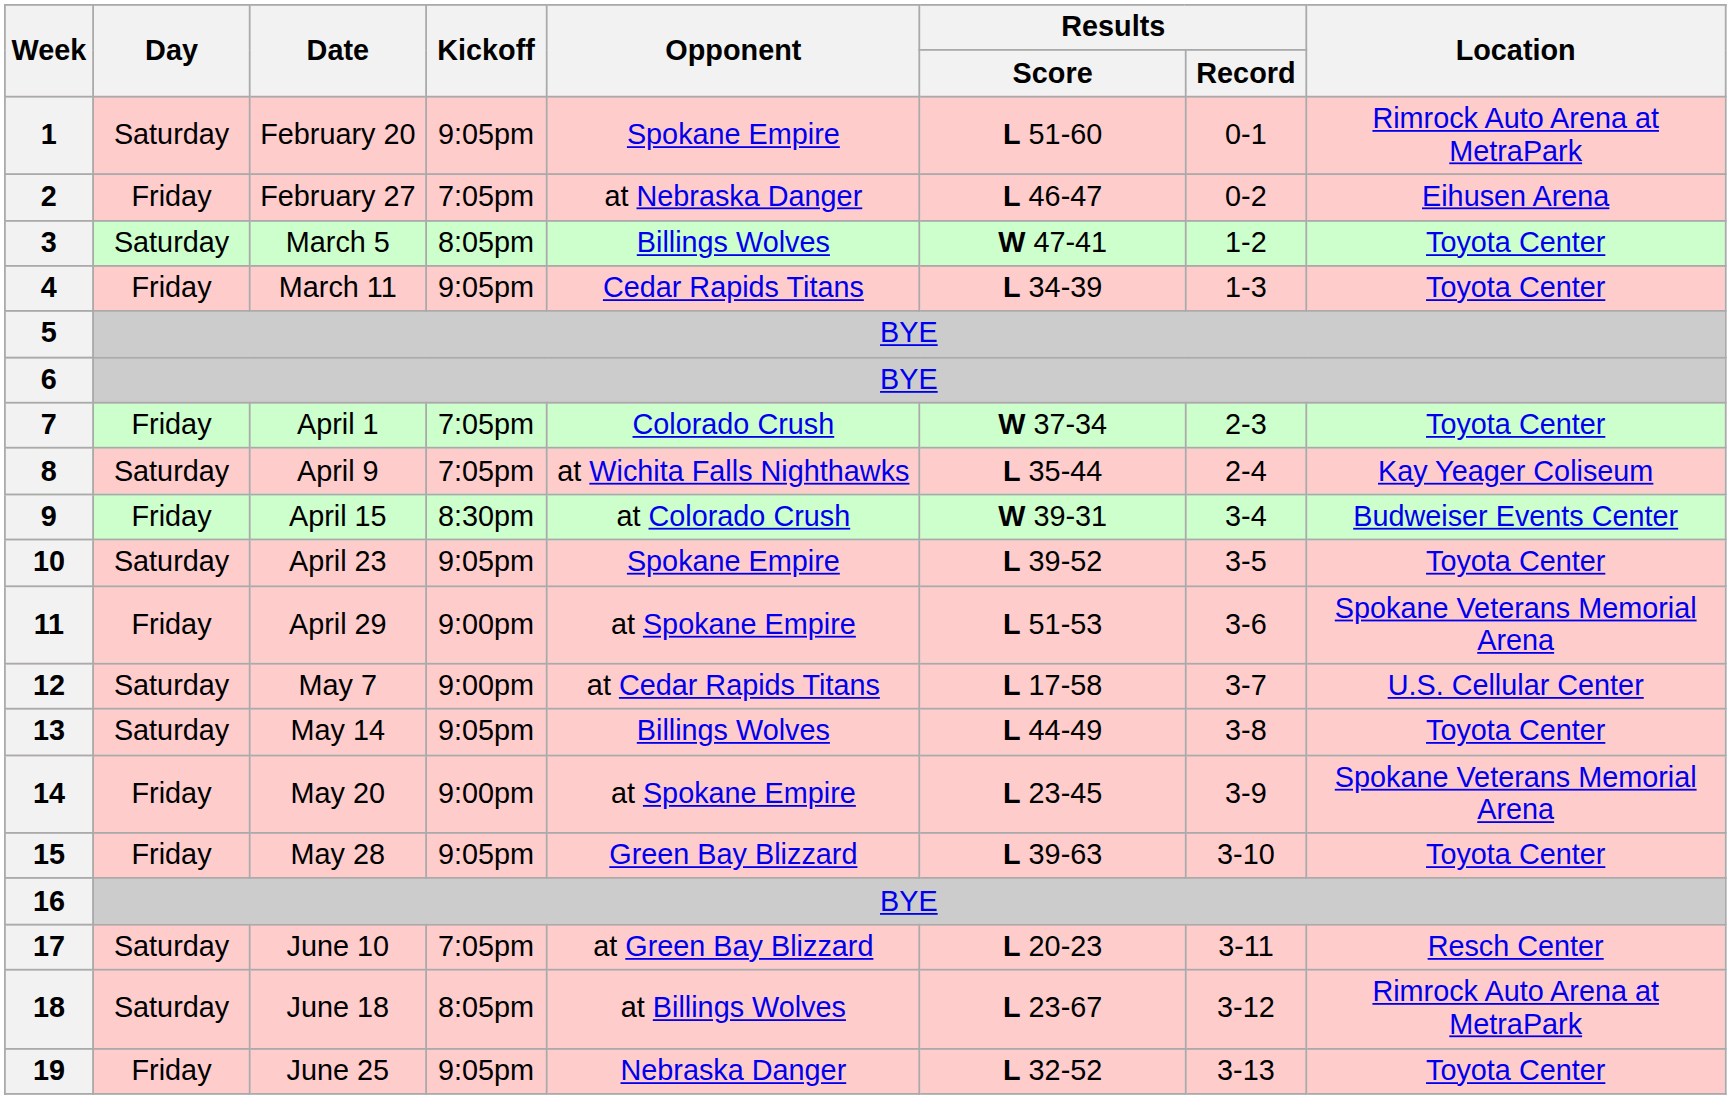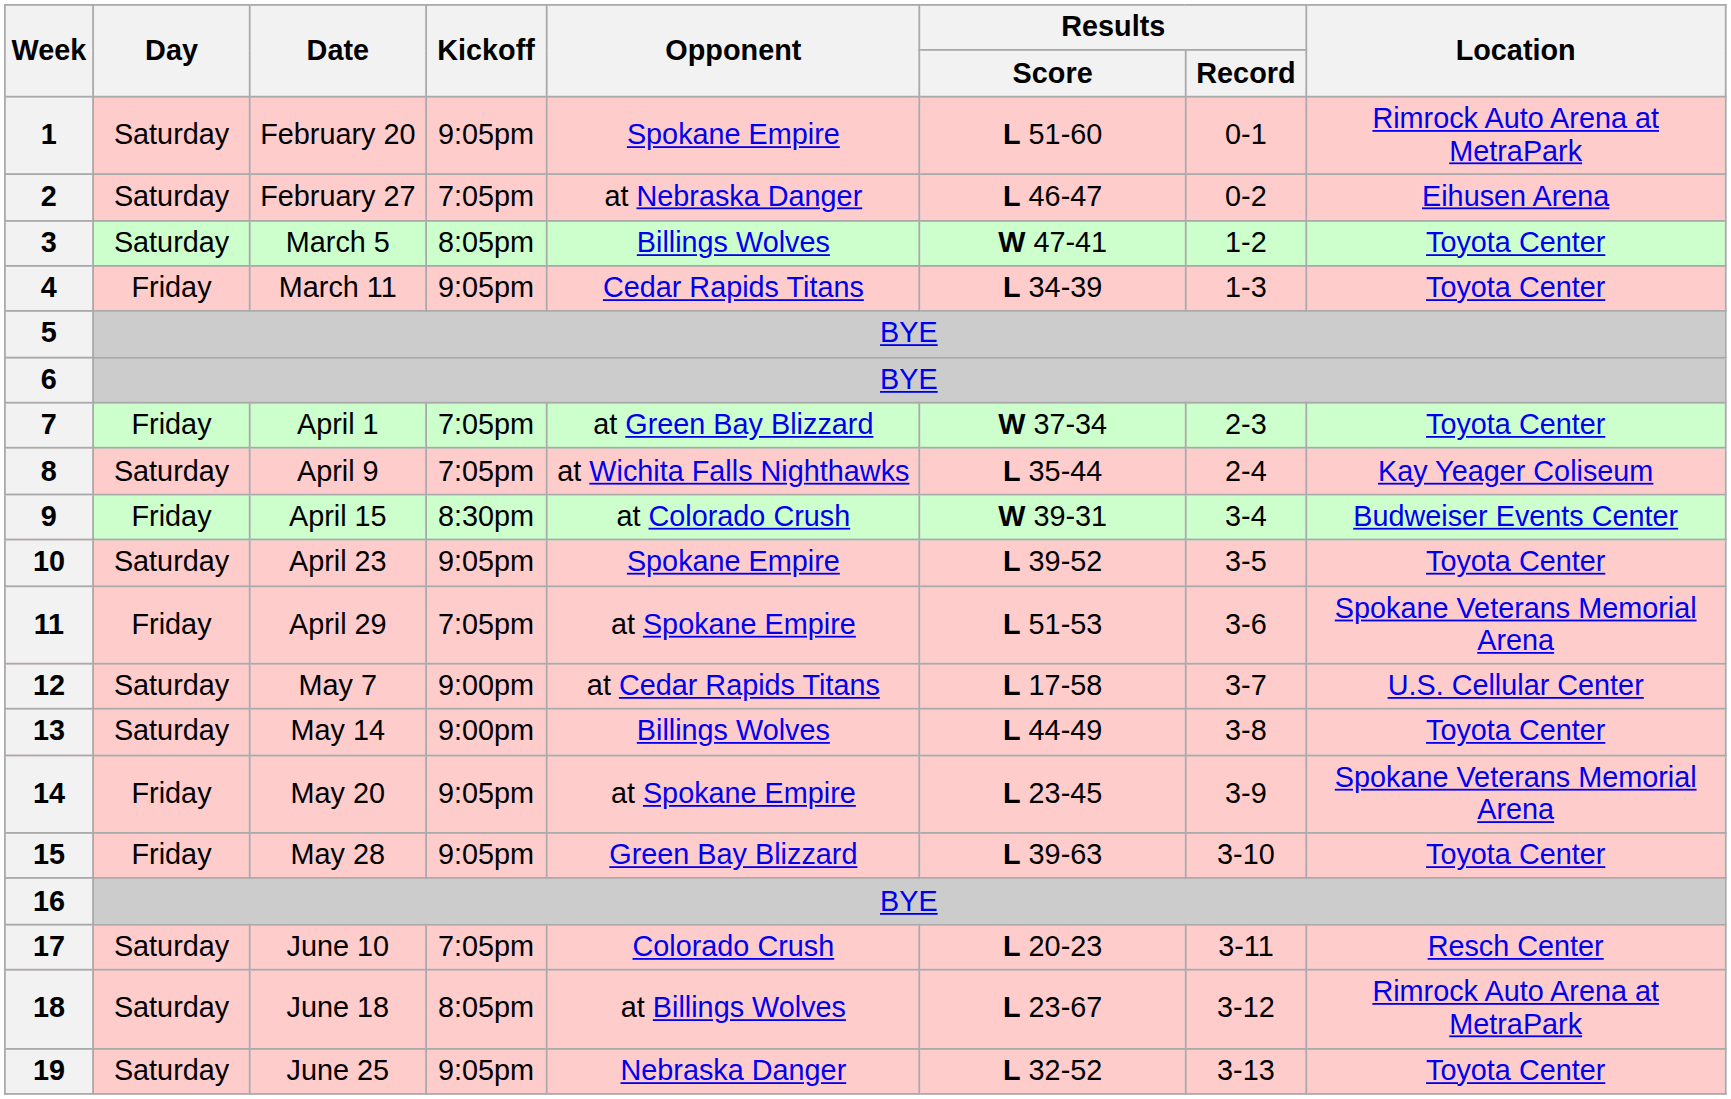 <table class="wikitable">
 <tr>
 <th rowspan="2" width="40">Week</th>
 <th rowspan="2" width="80">Day</th>
 <th rowspan="2" width="90">Date</th>
 <th rowspan="2" width="60">Kickoff</th>
 <th rowspan="2" width="200">Opponent</th>
 <th colspan="2" width="200">Results</th>
 <th rowspan="2" width="225">Location</th>
 </tr>
 <tr>
 <th width="140">Score</th>
 <th width="60">Record</th>
 </tr>
 <tr align="center" bgcolor="#FFCCCC">
 <th>1</th>
 <td>Saturday</td>
 <td>February 20</td>
 <td>9:05pm</td>
 <td><a href='#'>Spokane Empire</a></td>
 <td><strong>L</strong> 51-60</td>
 <td>0-1</td>
 <td><a href='#'>Rimrock Auto Arena at MetraPark</a></td>
 </tr>
 <tr align="center" bgcolor="#FFCCCC">
 <th>2</th>
-<td>Friday</td>
+<td>Saturday</td>
 <td>February 27</td>
 <td>7:05pm</td>
 <td>at <a href='#'>Nebraska Danger</a></td>
 <td><strong>L</strong> 46-47</td>
 <td>0-2</td>
 <td><a href='#'>Eihusen Arena</a></td>
 </tr>
 <tr align="center" bgcolor="#CCFFCC">
 <th>3</th>
 <td>Saturday</td>
 <td>March 5</td>
 <td>8:05pm</td>
 <td><a href='#'>Billings Wolves</a></td>
 <td><strong>W</strong> 47-41</td>
 <td>1-2</td>
 <td><a href='#'>Toyota Center</a></td>
 </tr>
 <tr align="center" bgcolor="#FFCCCC">
 <th>4</th>
 <td>Friday</td>
 <td>March 11</td>
 <td>9:05pm</td>
 <td><a href='#'>Cedar Rapids Titans</a></td>
 <td><strong>L</strong> 34-39</td>
 <td>1-3</td>
 <td><a href='#'>Toyota Center</a></td>
 </tr>
 <tr align="center" bgcolor="#CCCCCC">
 <th>5</th>
 <td colSpan=7><a href='#'>BYE</a></td>
 </tr>
 <tr align="center" bgcolor="#CCCCCC">
 <th>6</th>
 <td colSpan=7><a href='#'>BYE</a></td>
 </tr>
 <tr align="center" bgcolor="#CCFFCC">
 <th>7</th>
 <td>Friday</td>
 <td>April 1</td>
 <td>7:05pm</td>
-<td><a href='#'>Colorado Crush</a></td>
+<td>at <a href='#'>Green Bay Blizzard</a></td>
 <td><strong>W</strong> 37-34</td>
 <td>2-3</td>
 <td><a href='#'>Toyota Center</a></td>
 </tr>
 <tr align="center" bgcolor="#FFCCCC">
 <th>8</th>
 <td>Saturday</td>
 <td>April 9</td>
 <td>7:05pm</td>
 <td>at <a href='#'>Wichita Falls Nighthawks</a></td>
 <td><strong>L</strong> 35-44</td>
 <td>2-4</td>
 <td><a href='#'>Kay Yeager Coliseum</a></td>
 </tr>
 <tr align="center" bgcolor="#CCFFCC">
 <th>9</th>
 <td>Friday</td>
 <td>April 15</td>
 <td>8:30pm</td>
 <td>at <a href='#'>Colorado Crush</a></td>
 <td><strong>W</strong> 39-31</td>
 <td>3-4</td>
 <td><a href='#'>Budweiser Events Center</a></td>
 </tr>
 <tr align="center" bgcolor="#FFCCCC">
 <th>10</th>
 <td>Saturday</td>
 <td>April 23</td>
 <td>9:05pm</td>
 <td><a href='#'>Spokane Empire</a></td>
 <td><strong>L</strong> 39-52</td>
 <td>3-5</td>
 <td><a href='#'>Toyota Center</a></td>
 </tr>
 <tr align="center" bgcolor="#FFCCCC">
 <th>11</th>
 <td>Friday</td>
 <td>April 29</td>
-<td>9:00pm</td>
+<td>7:05pm</td>
 <td>at <a href='#'>Spokane Empire</a></td>
 <td><strong>L</strong> 51-53</td>
 <td>3-6</td>
 <td><a href='#'>Spokane Veterans Memorial Arena</a></td>
 </tr>
 <tr align="center" bgcolor="#FFCCCC">
 <th>12</th>
 <td>Saturday</td>
 <td>May 7</td>
 <td>9:00pm</td>
 <td>at <a href='#'>Cedar Rapids Titans</a></td>
 <td><strong>L</strong> 17-58</td>
 <td>3-7</td>
 <td><a href='#'>U.S. Cellular Center</a></td>
 </tr>
 <tr align="center" bgcolor="#FFCCCC">
 <th>13</th>
 <td>Saturday</td>
 <td>May 14</td>
-<td>9:05pm</td>
+<td>9:00pm</td>
 <td><a href='#'>Billings Wolves</a></td>
 <td><strong>L</strong> 44-49</td>
 <td>3-8</td>
 <td><a href='#'>Toyota Center</a></td>
 </tr>
 <tr align="center" bgcolor="#FFCCCC">
 <th>14</th>
 <td>Friday</td>
 <td>May 20</td>
-<td>9:00pm</td>
+<td>9:05pm</td>
 <td>at <a href='#'>Spokane Empire</a></td>
 <td><strong>L</strong> 23-45</td>
 <td>3-9</td>
 <td><a href='#'>Spokane Veterans Memorial Arena</a></td>
 </tr>
 <tr align="center" bgcolor="#FFCCCC">
 <th>15</th>
 <td>Friday</td>
 <td>May 28</td>
 <td>9:05pm</td>
 <td><a href='#'>Green Bay Blizzard</a></td>
 <td><strong>L</strong> 39-63</td>
 <td>3-10</td>
 <td><a href='#'>Toyota Center</a></td>
 </tr>
 <tr align="center" bgcolor="#CCCCCC">
 <th>16</th>
 <td colSpan=7><a href='#'>BYE</a></td>
 </tr>
 <tr align="center" bgcolor="#FFCCCC">
 <th>17</th>
 <td>Saturday</td>
 <td>June 10</td>
 <td>7:05pm</td>
-<td>at <a href='#'>Green Bay Blizzard</a></td>
+<td><a href='#'>Colorado Crush</a></td>
 <td><strong>L</strong> 20-23</td>
 <td>3-11</td>
 <td><a href='#'>Resch Center</a></td>
 </tr>
 <tr align="center" bgcolor="#FFCCCC">
 <th>18</th>
 <td>Saturday</td>
 <td>June 18</td>
 <td>8:05pm</td>
 <td>at <a href='#'>Billings Wolves</a></td>
 <td><strong>L</strong> 23-67</td>
 <td>3-12</td>
 <td><a href='#'>Rimrock Auto Arena at MetraPark</a></td>
 </tr>
 <tr align="center" bgcolor="#FFCCCC">
 <th>19</th>
-<td>Friday</td>
+<td>Saturday</td>
 <td>June 25</td>
 <td>9:05pm</td>
 <td><a href='#'>Nebraska Danger</a></td>
 <td><strong>L</strong> 32-52</td>
 <td>3-13</td>
 <td><a href='#'>Toyota Center</a></td>
 </tr>
 </table>
